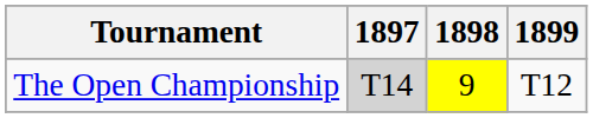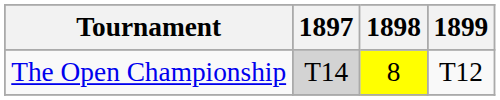 <table class="wikitable" style="font-size:95%;text-align:center;">
 <tr>
 <th>Tournament</th>
 <th>1897</th>
 <th>1898</th>
 <th>1899</th>
 </tr>
 <tr>
 <td align=left><a href='#'>The Open Championship</a></td>
 <td style="background: lightgrey;">T14</td>
-<td style="background:yellow;">9</td>
+<td style="background:yellow;">8</td>
 <td>T12</td>
 </tr>
 </table>
